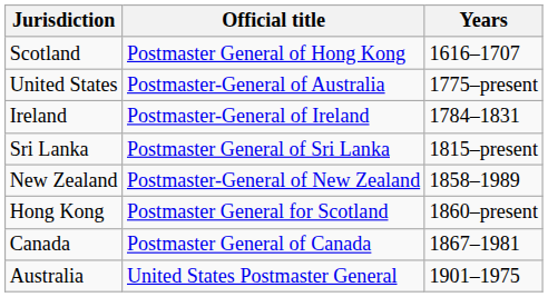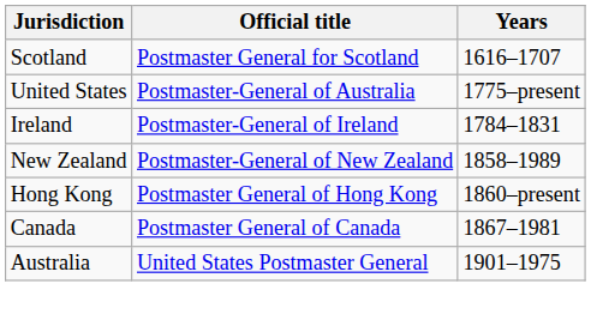 <table class="wikitable sortable">
 <tr>
 <th>Jurisdiction</th>
 <th>Official title</th>
 <th>Years</th>
 </tr>
 <tr>
 <td>Scotland</td>
-<td><a href='#'>Postmaster General of Hong Kong</a></td>
+<td><a href='#'>Postmaster General for Scotland</a></td>
 <td>1616–1707</td>
 </tr>
 <tr>
 <td>United States</td>
 <td><a href='#'>Postmaster-General of Australia</a></td>
 <td>1775–present</td>
 </tr>
 <tr>
 <td>Ireland</td>
 <td><a href='#'>Postmaster-General of Ireland</a></td>
 <td>1784–1831</td>
 </tr>
 <tr>
-<td>Sri Lanka</td>
-<td><a href='#'>Postmaster General of Sri Lanka</a></td>
-<td>1815–present</td>
-</tr>
-<tr>
 <td>New Zealand</td>
 <td><a href='#'>Postmaster-General of New Zealand</a></td>
 <td>1858–1989</td>
 </tr>
 <tr>
 <td>Hong Kong</td>
-<td><a href='#'>Postmaster General for Scotland</a></td>
+<td><a href='#'>Postmaster General of Hong Kong</a></td>
 <td>1860–present</td>
 </tr>
 <tr>
 <td>Canada</td>
 <td><a href='#'>Postmaster General of Canada</a></td>
 <td>1867–1981</td>
 </tr>
 <tr>
 <td>Australia</td>
 <td><a href='#'>United States Postmaster General</a></td>
 <td>1901–1975</td>
 </tr>
 </table>
